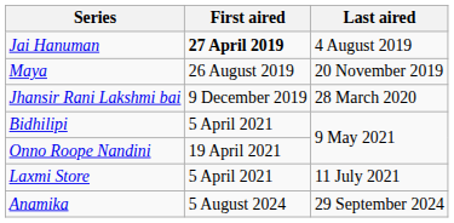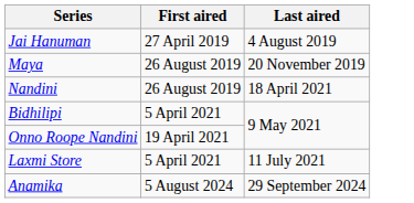 <table class="wikitable sortable" style="border-collapse:collapse;">
 <tr>
 <th>Series</th>
 <th>First aired</th>
 <th>Last aired</th>
 </tr>
 <tr>
 <td><em><a href='#'>Jai Hanuman</a></em></td>
-<td><strong>27 April 2019</strong></td>
+<td>27 April 2019</td>
 <td>4 August 2019</td>
 </tr>
 <tr>
 <td><em><a href='#'>Maya</a></em></td>
 <td>26 August 2019</td>
 <td>20 November 2019</td>
 </tr>
 <tr>
-<td><em><a href='#'>Jhansir Rani Lakshmi bai</a></em></td>
-<td>9 December 2019</td>
-<td>28 March 2020</td>
+<td><em><a href='#'>Nandini</a></em></td>
+<td>26 August 2019</td>
+<td>18 April 2021</td>
 </tr>
 <tr>
 <td><em><a href='#'>Bidhilipi</a></em></td>
 <td>5 April 2021</td>
 <td rowspan="2">9 May 2021</td>
 </tr>
 <tr>
 <td><em><a href='#'>Onno Roope Nandini</a></em></td>
 <td>19 April 2021</td>
 </tr>
 <tr>
 <td><em><a href='#'>Laxmi Store</a></em></td>
 <td>5 April 2021</td>
 <td>11 July 2021</td>
 </tr>
 <tr>
 <td><a href='#'><em>Anamika</em></a></td>
 <td>5 August 2024</td>
 <td>29 September 2024</td>
 </tr>
 </table>
